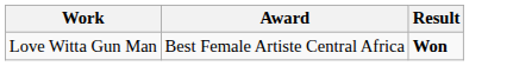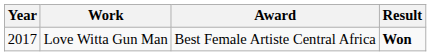 <table class="wikitable">
 <tr>
+<th>Year</th>
 <th>Work</th>
 <th>Award</th>
 <th>Result</th>
 </tr>
 <tr>
+<td>2017</td>
 <td>Love Witta Gun Man</td>
 <td>Best Female Artiste Central Africa</td>
 <td><strong>Won</strong></td>
 </tr>
 </table>
